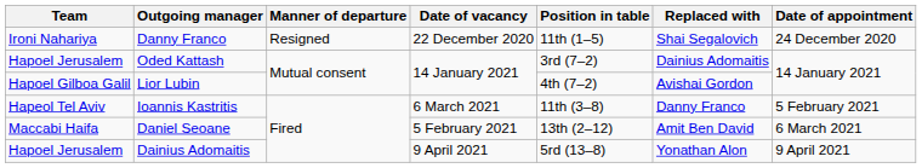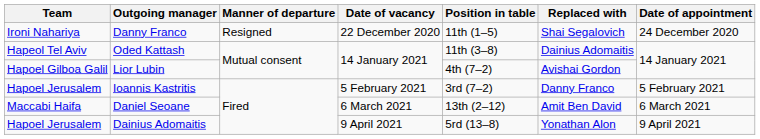 <table class="wikitable sortable">
 <tr>
 <th>Team</th>
 <th>Outgoing manager</th>
 <th>Manner of departure</th>
 <th>Date of vacancy</th>
 <th>Position in table</th>
 <th>Replaced with</th>
 <th>Date of appointment</th>
 </tr>
 <tr>
 <td><a href='#'>Ironi Nahariya</a></td>
 <td> <a href='#'>Danny Franco</a></td>
 <td>Resigned</td>
 <td>22 December 2020</td>
 <td>11th (1–5)</td>
 <td> <a href='#'>Shai Segalovich</a></td>
 <td>24 December 2020</td>
 </tr>
 <tr>
-<td><a href='#'>Hapoel Jerusalem</a></td>
+<td><a href='#'>Hapeol Tel Aviv</a></td>
 <td> <a href='#'>Oded Kattash</a></td>
 <td rowspan=2>Mutual consent</td>
 <td rowspan=2>14 January 2021</td>
-<td>3rd (7–2)</td>
+<td>11th (3–8)</td>
 <td> <a href='#'>Dainius Adomaitis</a></td>
 <td rowspan=2>14 January 2021</td>
 </tr>
 <tr>
 <td><a href='#'>Hapoel Gilboa Galil</a></td>
 <td> <a href='#'>Lior Lubin</a></td>
 <td>4th (7–2)</td>
 <td> <a href='#'>Avishai Gordon</a></td>
 </tr>
 <tr>
-<td><a href='#'>Hapeol Tel Aviv</a></td>
+<td><a href='#'>Hapoel Jerusalem</a></td>
 <td> <a href='#'>Ioannis Kastritis</a></td>
 <td rowspan=3>Fired</td>
-<td>6 March 2021</td>
-<td>11th (3–8)</td>
+<td>5 February 2021</td>
+<td>3rd (7–2)</td>
 <td> <a href='#'>Danny Franco</a></td>
 <td>5 February 2021</td>
 </tr>
 <tr>
 <td><a href='#'>Maccabi Haifa</a></td>
 <td> <a href='#'>Daniel Seoane</a></td>
-<td>5 February 2021</td>
+<td>6 March 2021</td>
 <td>13th (2–12)</td>
 <td> <a href='#'>Amit Ben David</a></td>
 <td>6 March 2021</td>
 </tr>
 <tr>
 <td><a href='#'>Hapoel Jerusalem</a></td>
 <td> <a href='#'>Dainius Adomaitis</a></td>
 <td>9 April 2021</td>
 <td>5rd (13–8)</td>
 <td> <a href='#'>Yonathan Alon</a></td>
 <td>9 April 2021</td>
 </tr>
 </table>
